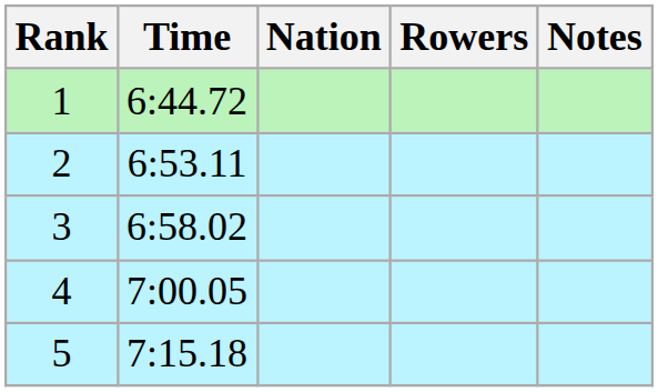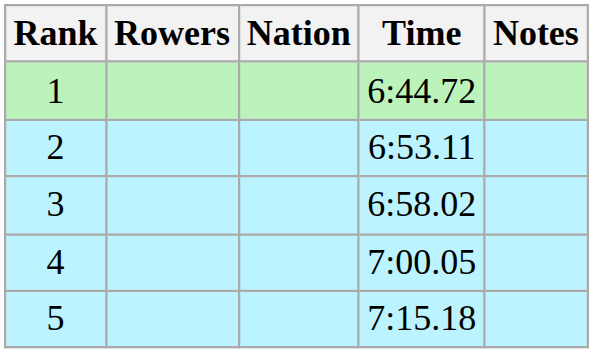 <table class="wikitable sortable" style=text-align:center>
 <tr>
 <th>Rank</th>
+<th>Rowers</th>
+<th>Nation</th>
 <th>Time</th>
-<th>Nation</th>
-<th>Rowers</th>
 <th>Notes</th>
 </tr>
 <tr bgcolor=bbf3bb>
 <td>1</td>
-<td>6:44.72</td>
 <td align=left></td>
 <td align=left></td>
+<td>6:44.72</td>
 <td></td>
 </tr>
 <tr bgcolor=bbf3ff>
 <td>2</td>
-<td>6:53.11</td>
 <td align=left></td>
 <td align=left></td>
+<td>6:53.11</td>
 <td></td>
 </tr>
 <tr bgcolor=bbf3ff>
 <td>3</td>
-<td>6:58.02</td>
 <td align=left></td>
 <td align=left></td>
+<td>6:58.02</td>
 <td></td>
 </tr>
 <tr bgcolor=bbf3ff>
 <td>4</td>
-<td>7:00.05</td>
 <td align=left></td>
 <td align=left></td>
+<td>7:00.05</td>
 <td></td>
 </tr>
 <tr bgcolor=bbf3ff>
 <td>5</td>
-<td>7:15.18</td>
 <td align=left></td>
 <td align=left></td>
+<td>7:15.18</td>
 <td></td>
 </tr>
 </table>
